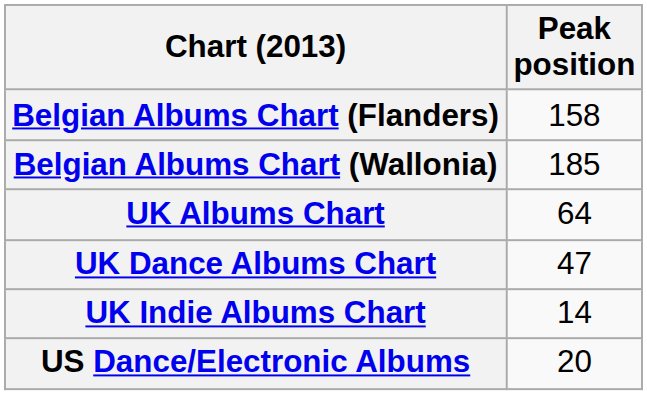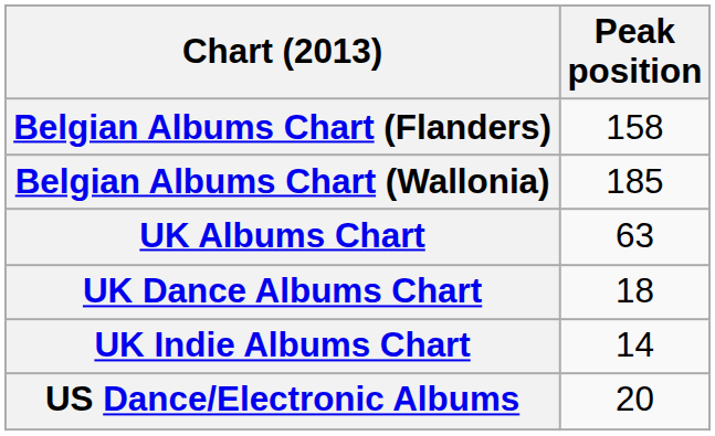 <table class="wikitable sortable plainrowheaders" style="text-align:center">
 <tr>
 <th scope="col">Chart (2013)</th>
 <th scope="col">Peak<br>position</th>
 </tr>
 <tr>
 <th scope="row"><a href='#'>Belgian Albums Chart</a> (Flanders)</th>
 <td>158</td>
 </tr>
 <tr>
 <th scope="row"><a href='#'>Belgian Albums Chart</a> (Wallonia)</th>
 <td>185</td>
 </tr>
 <tr>
 <th scope="row"><a href='#'>UK Albums Chart</a></th>
-<td>64</td>
+<td>63</td>
 </tr>
 <tr>
 <th scope="row"><a href='#'>UK Dance Albums Chart</a></th>
-<td>47</td>
+<td>18</td>
 </tr>
 <tr>
 <th scope="row"><a href='#'>UK Indie Albums Chart</a></th>
 <td>14</td>
 </tr>
 <tr>
 <th scope="row">US <a href='#'>Dance/Electronic Albums</a></th>
 <td>20</td>
 </tr>
 </table>
